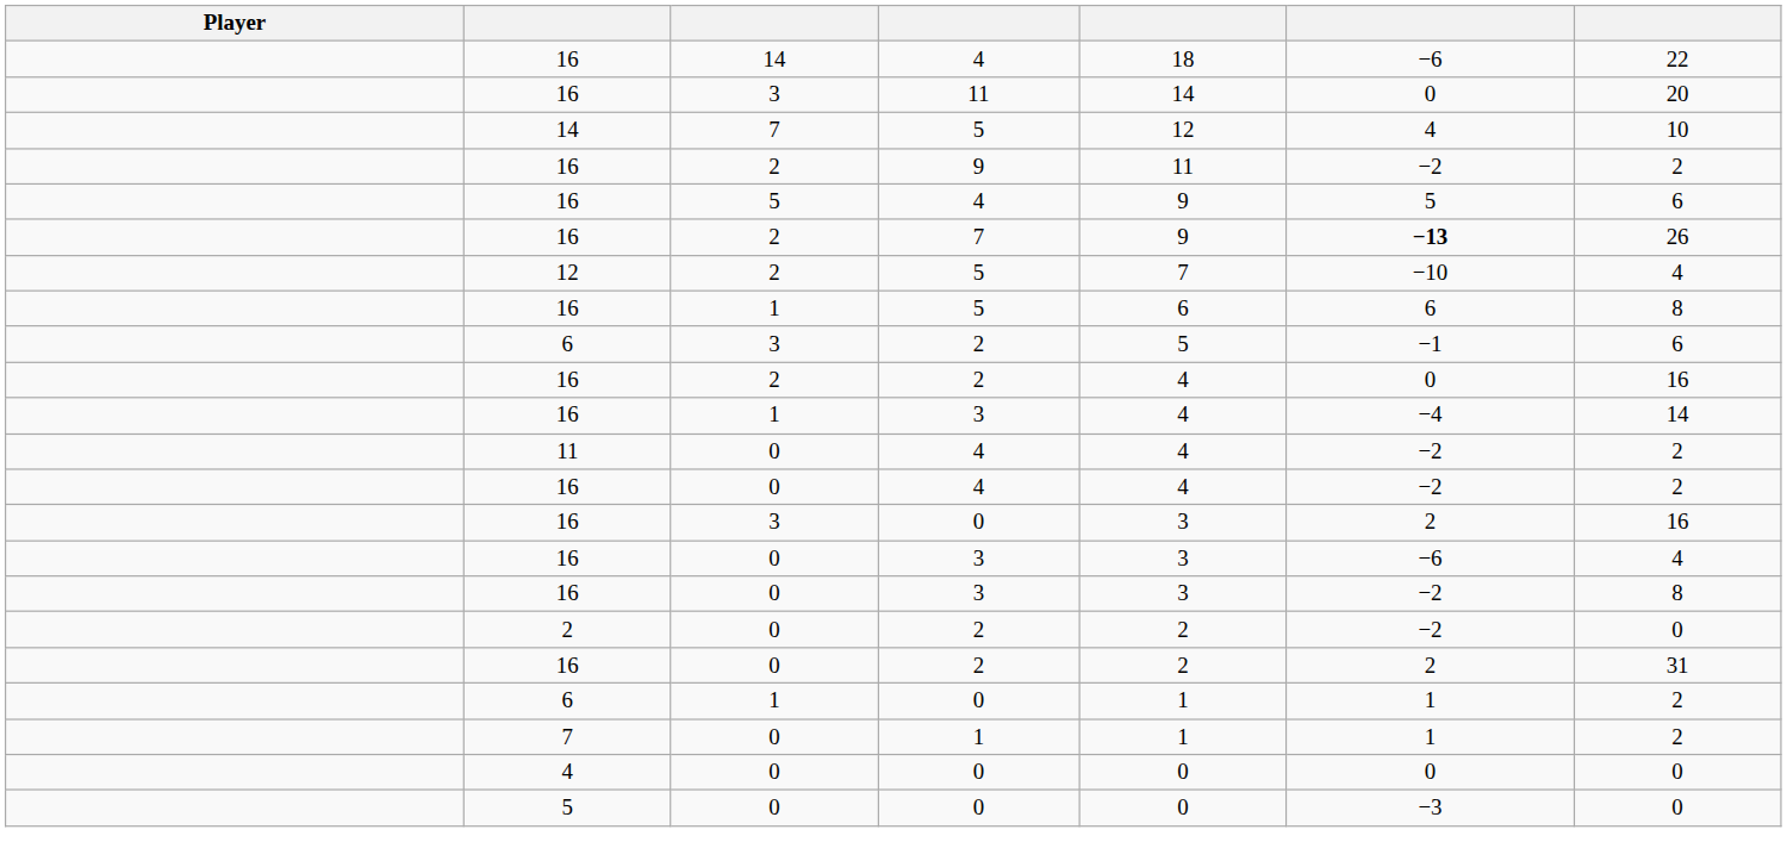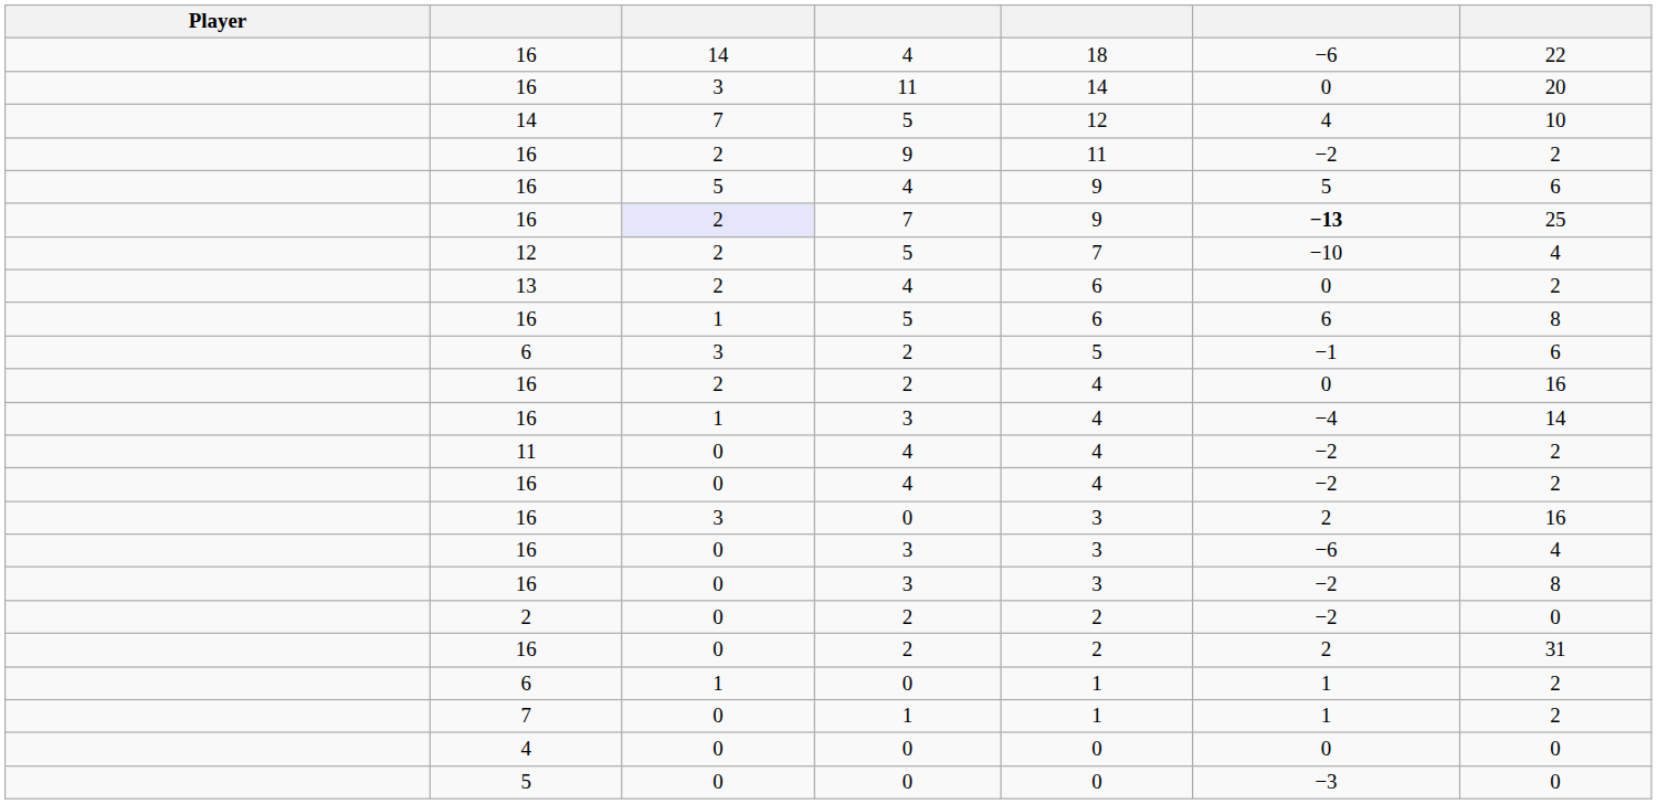 <table class="wikitable sortable" style="width:100%;">
 <tr align=center>
 <th>Player</th>
 <th></th>
 <th></th>
 <th></th>
 <th></th>
 <th data-sort-type="number"></th>
 <th></th>
 </tr>
 <tr align=center>
 <td></td>
 <td>16</td>
 <td>14</td>
 <td>4</td>
 <td>18</td>
 <td>−6</td>
 <td>22</td>
 </tr>
 <tr align=center>
 <td></td>
 <td>16</td>
 <td>3</td>
 <td>11</td>
 <td>14</td>
 <td>0</td>
 <td>20</td>
 </tr>
 <tr align=center>
 <td></td>
 <td>14</td>
 <td>7</td>
 <td>5</td>
 <td>12</td>
 <td>4</td>
 <td>10</td>
 </tr>
 <tr align=center>
 <td></td>
 <td>16</td>
 <td>2</td>
 <td>9</td>
 <td>11</td>
 <td>−2</td>
 <td>2</td>
 </tr>
 <tr align=center>
 <td></td>
 <td>16</td>
 <td>5</td>
 <td>4</td>
 <td>9</td>
 <td>5</td>
 <td>6</td>
 </tr>
 <tr align=center>
 <td></td>
 <td>16</td>
-<td>2</td>
+<td style="background: lavender;">2</td>
 <td>7</td>
 <td>9</td>
 <td><strong>−13</strong></td>
-<td>26</td>
+<td>25</td>
 </tr>
 <tr align=center>
 <td></td>
 <td>12</td>
 <td>2</td>
 <td>5</td>
 <td>7</td>
 <td>−10</td>
 <td>4</td>
+</tr>
+<tr align=center>
+<td></td>
+<td>13</td>
+<td>2</td>
+<td>4</td>
+<td>6</td>
+<td>0</td>
+<td>2</td>
 </tr>
 <tr align=center>
 <td></td>
 <td>16</td>
 <td>1</td>
 <td>5</td>
 <td>6</td>
 <td>6</td>
 <td>8</td>
 </tr>
 <tr align=center>
 <td></td>
 <td>6</td>
 <td>3</td>
 <td>2</td>
 <td>5</td>
 <td>−1</td>
 <td>6</td>
 </tr>
 <tr align=center>
 <td></td>
 <td>16</td>
 <td>2</td>
 <td>2</td>
 <td>4</td>
 <td>0</td>
 <td>16</td>
 </tr>
 <tr align=center>
 <td></td>
 <td>16</td>
 <td>1</td>
 <td>3</td>
 <td>4</td>
 <td>−4</td>
 <td>14</td>
 </tr>
 <tr align=center>
 <td></td>
 <td>11</td>
 <td>0</td>
 <td>4</td>
 <td>4</td>
 <td>−2</td>
 <td>2</td>
 </tr>
 <tr align=center>
 <td></td>
 <td>16</td>
 <td>0</td>
 <td>4</td>
 <td>4</td>
 <td>−2</td>
 <td>2</td>
 </tr>
 <tr align=center>
 <td></td>
 <td>16</td>
 <td>3</td>
 <td>0</td>
 <td>3</td>
 <td>2</td>
 <td>16</td>
 </tr>
 <tr align=center>
 <td></td>
 <td>16</td>
 <td>0</td>
 <td>3</td>
 <td>3</td>
 <td>−6</td>
 <td>4</td>
 </tr>
 <tr align=center>
 <td></td>
 <td>16</td>
 <td>0</td>
 <td>3</td>
 <td>3</td>
 <td>−2</td>
 <td>8</td>
 </tr>
 <tr align=center>
 <td></td>
 <td>2</td>
 <td>0</td>
 <td>2</td>
 <td>2</td>
 <td>−2</td>
 <td>0</td>
 </tr>
 <tr align=center>
 <td></td>
 <td>16</td>
 <td>0</td>
 <td>2</td>
 <td>2</td>
 <td>2</td>
 <td>31</td>
 </tr>
 <tr align=center>
 <td></td>
 <td>6</td>
 <td>1</td>
 <td>0</td>
 <td>1</td>
 <td>1</td>
 <td>2</td>
 </tr>
 <tr align=center>
 <td></td>
 <td>7</td>
 <td>0</td>
 <td>1</td>
 <td>1</td>
 <td>1</td>
 <td>2</td>
 </tr>
 <tr align=center>
 <td></td>
 <td>4</td>
 <td>0</td>
 <td>0</td>
 <td>0</td>
 <td>0</td>
 <td>0</td>
 </tr>
 <tr align=center>
 <td></td>
 <td>5</td>
 <td>0</td>
 <td>0</td>
 <td>0</td>
 <td>−3</td>
 <td>0</td>
 </tr>
 </table>
